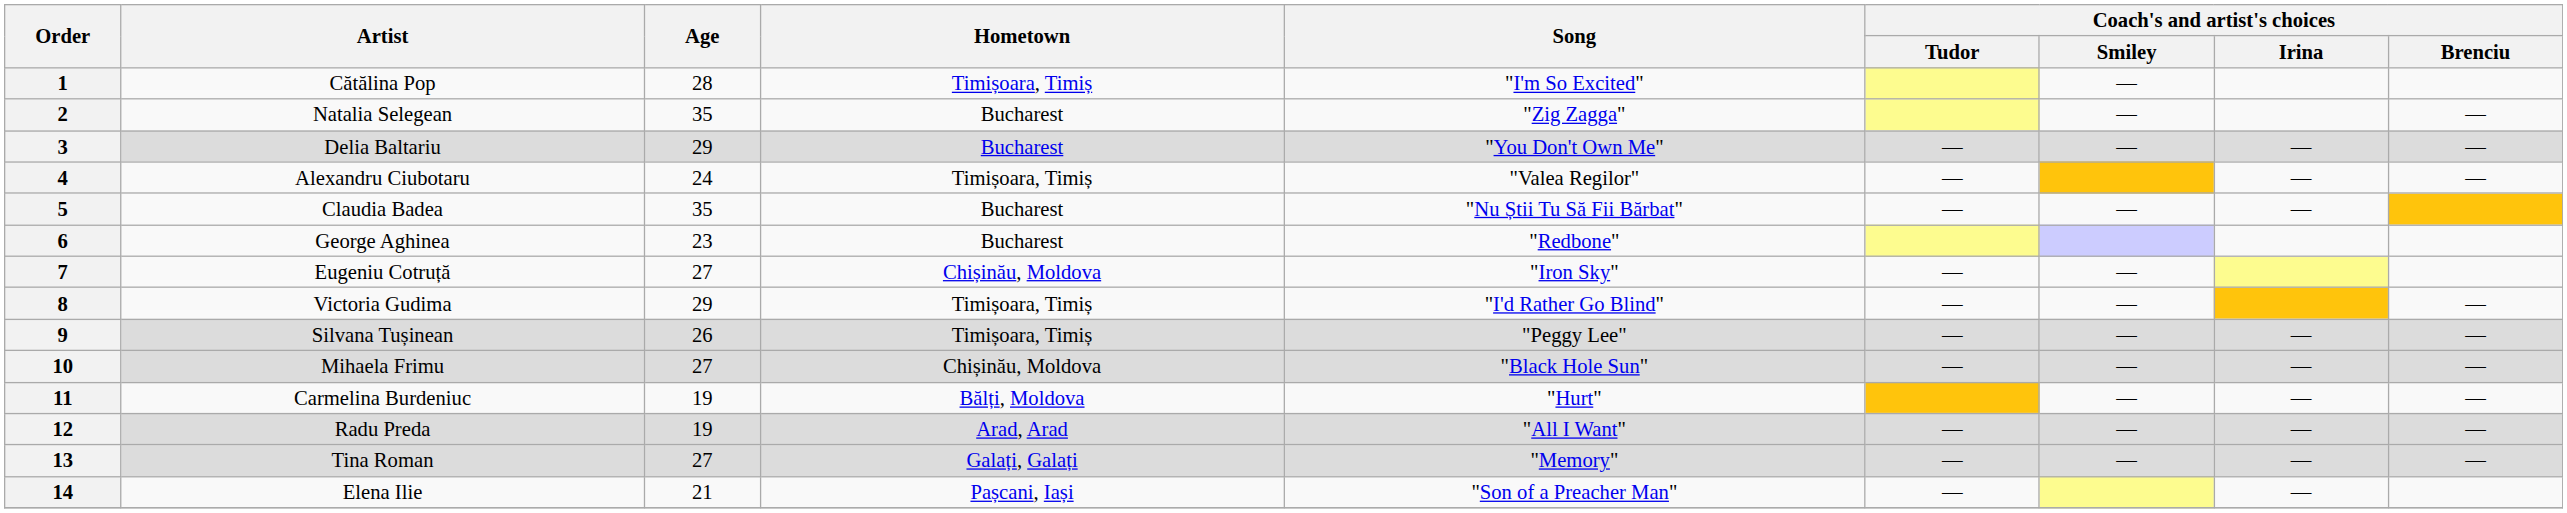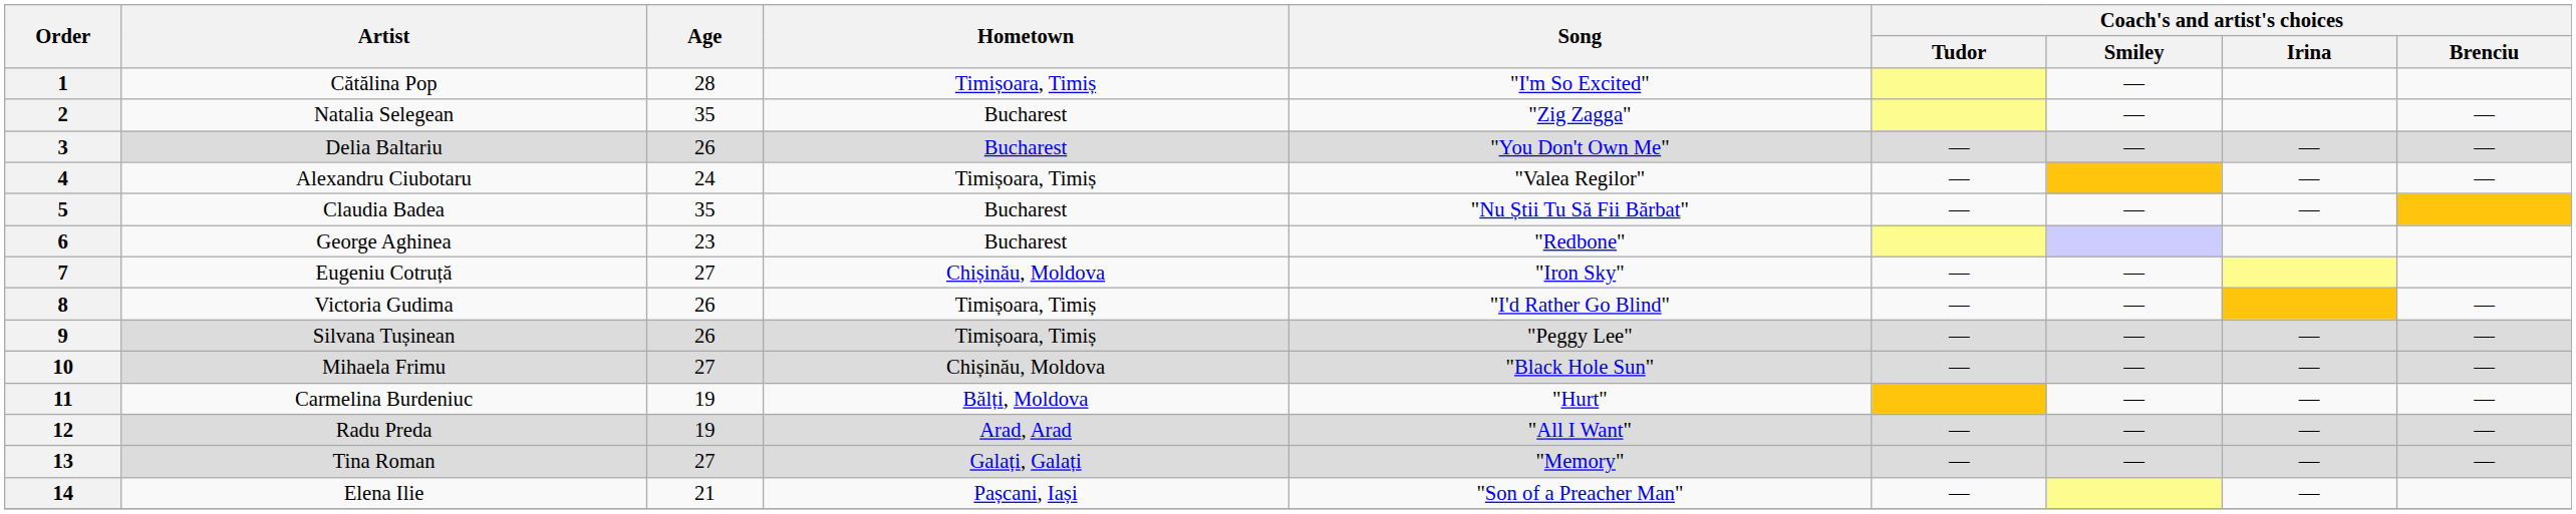 <table class="wikitable" style="text-align:center; line-height:17px; width:100%;">
 <tr>
 <th scope="col" rowspan="2" style="width:04%;">Order</th>
 <th scope="col" rowspan="2" style="width:18%;">Artist</th>
 <th scope="col" rowspan="2" style="width:04%;">Age</th>
 <th scope="col" rowspan="2" style="width:18%;">Hometown</th>
 <th scope="col" rowspan="2" style="width:20%;">Song</th>
 <th scope="col" colspan="4" style="width:24%;">Coach's and artist's choices</th>
 </tr>
 <tr>
 <th style="width:06%;">Tudor</th>
 <th style="width:06%;">Smiley</th>
 <th style="width:06%;">Irina</th>
 <th style="width:06%;">Brenciu</th>
 </tr>
 <tr>
 <th>1</th>
 <td>Cătălina Pop</td>
 <td>28</td>
 <td><a href='#'>Timișoara</a>, <a href='#'>Timiș</a></td>
 <td>"<a href='#'>I'm So Excited</a>"</td>
 <td style="background:#FDFC8F;"></td>
 <td>—</td>
 <td></td>
 <td></td>
 </tr>
 <tr>
 <th>2</th>
 <td>Natalia Selegean</td>
 <td>35</td>
 <td>Bucharest</td>
 <td>"<a href='#'>Zig Zagga</a>"</td>
 <td style="background:#FDFC8F;"></td>
 <td>—</td>
 <td></td>
 <td>—</td>
 </tr>
 <tr style="background:#DCDCDC;">
 <th>3</th>
 <td>Delia Baltariu</td>
-<td>29</td>
+<td>26</td>
 <td><a href='#'>Bucharest</a></td>
 <td>"<a href='#'>You Don't Own Me</a>"</td>
 <td>—</td>
 <td>—</td>
 <td>—</td>
 <td>—</td>
 </tr>
 <tr>
 <th>4</th>
 <td>Alexandru Ciubotaru</td>
 <td>24</td>
 <td>Timișoara, Timiș</td>
 <td>"Valea Regilor"</td>
 <td>—</td>
 <td style="background:#FFC40C;"></td>
 <td>—</td>
 <td>—</td>
 </tr>
 <tr>
 <th>5</th>
 <td>Claudia Badea</td>
 <td>35</td>
 <td>Bucharest</td>
 <td>"<a href='#'>Nu Știi Tu Să Fii Bărbat</a>"</td>
 <td>—</td>
 <td>—</td>
 <td>—</td>
 <td style="background:#FFC40C;"></td>
 </tr>
 <tr>
 <th>6</th>
 <td>George Aghinea</td>
 <td>23</td>
 <td>Bucharest</td>
 <td>"<a href='#'>Redbone</a>"</td>
 <td style="background:#FDFC8F;"></td>
 <td bgcolor="#CCCCFF"><strong></strong></td>
 <td></td>
 <td></td>
 </tr>
 <tr>
 <th>7</th>
 <td>Eugeniu Cotruță</td>
 <td>27</td>
 <td><a href='#'>Chișinău</a>, <a href='#'>Moldova</a></td>
 <td>"<a href='#'>Iron Sky</a>"</td>
 <td>—</td>
 <td>—</td>
 <td style="background:#FDFC8F;"></td>
 <td></td>
 </tr>
 <tr>
 <th>8</th>
 <td>Victoria Gudima</td>
-<td>29</td>
+<td>26</td>
 <td>Timișoara, Timiș</td>
 <td>"<a href='#'>I'd Rather Go Blind</a>"</td>
 <td>—</td>
 <td>—</td>
 <td style="background:#FFC40C;"></td>
 <td>—</td>
 </tr>
 <tr style="background:#DCDCDC;">
 <th>9</th>
 <td>Silvana Tușinean</td>
 <td>26</td>
 <td>Timișoara, Timiș</td>
 <td>"Peggy Lee"</td>
 <td>—</td>
 <td>—</td>
 <td>—</td>
 <td>—</td>
 </tr>
 <tr style="background:#DCDCDC;">
 <th>10</th>
 <td>Mihaela Frimu</td>
 <td>27</td>
 <td>Chișinău, Moldova</td>
 <td>"<a href='#'>Black Hole Sun</a>"</td>
 <td>—</td>
 <td>—</td>
 <td>—</td>
 <td>—</td>
 </tr>
 <tr>
 <th>11</th>
 <td>Carmelina Burdeniuc</td>
 <td>19</td>
 <td><a href='#'>Bălți</a>, <a href='#'>Moldova</a></td>
 <td>"<a href='#'>Hurt</a>"</td>
 <td style="background:#FFC40C;"></td>
 <td>—</td>
 <td>—</td>
 <td>—</td>
 </tr>
 <tr style="background:#DCDCDC;">
 <th>12</th>
 <td>Radu Preda</td>
 <td>19</td>
 <td><a href='#'>Arad</a>, <a href='#'>Arad</a></td>
 <td>"<a href='#'>All I Want</a>"</td>
 <td>—</td>
 <td>—</td>
 <td>—</td>
 <td>—</td>
 </tr>
 <tr style="background:#DCDCDC;">
 <th>13</th>
 <td>Tina Roman</td>
 <td>27</td>
 <td><a href='#'>Galați</a>, <a href='#'>Galați</a></td>
 <td>"<a href='#'>Memory</a>"</td>
 <td>—</td>
 <td>—</td>
 <td>—</td>
 <td>—</td>
 </tr>
 <tr>
 <th>14</th>
 <td>Elena Ilie</td>
 <td>21</td>
 <td><a href='#'>Pașcani</a>, <a href='#'>Iași</a></td>
 <td>"<a href='#'>Son of a Preacher Man</a>"</td>
 <td>—</td>
 <td style="background:#FDFC8F;"></td>
 <td>—</td>
 <td></td>
 </tr>
 <tr>
 </tr>
 </table>
